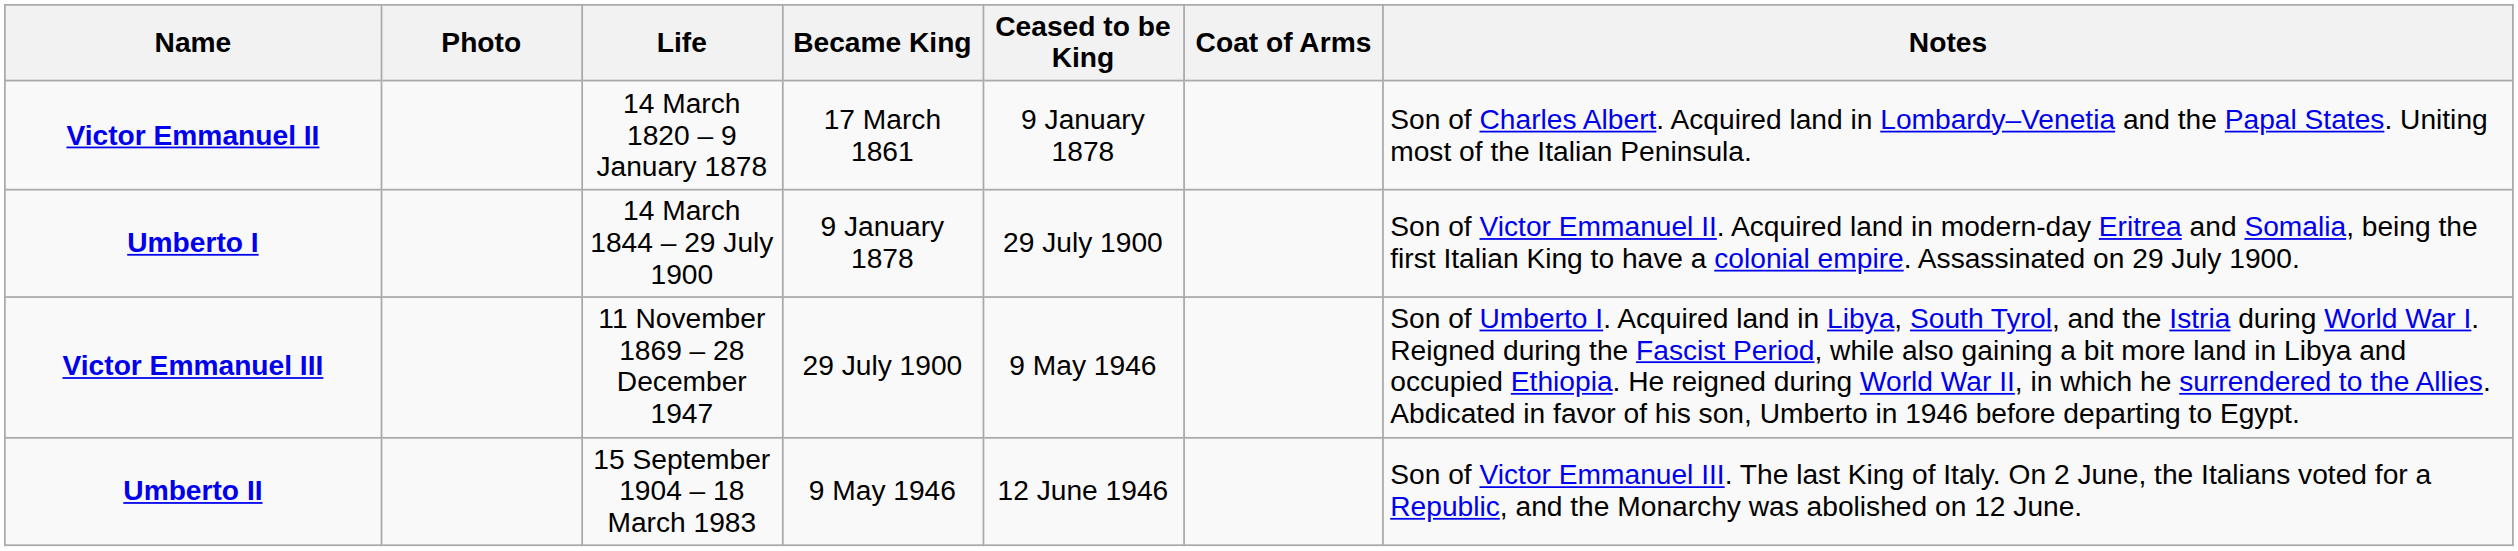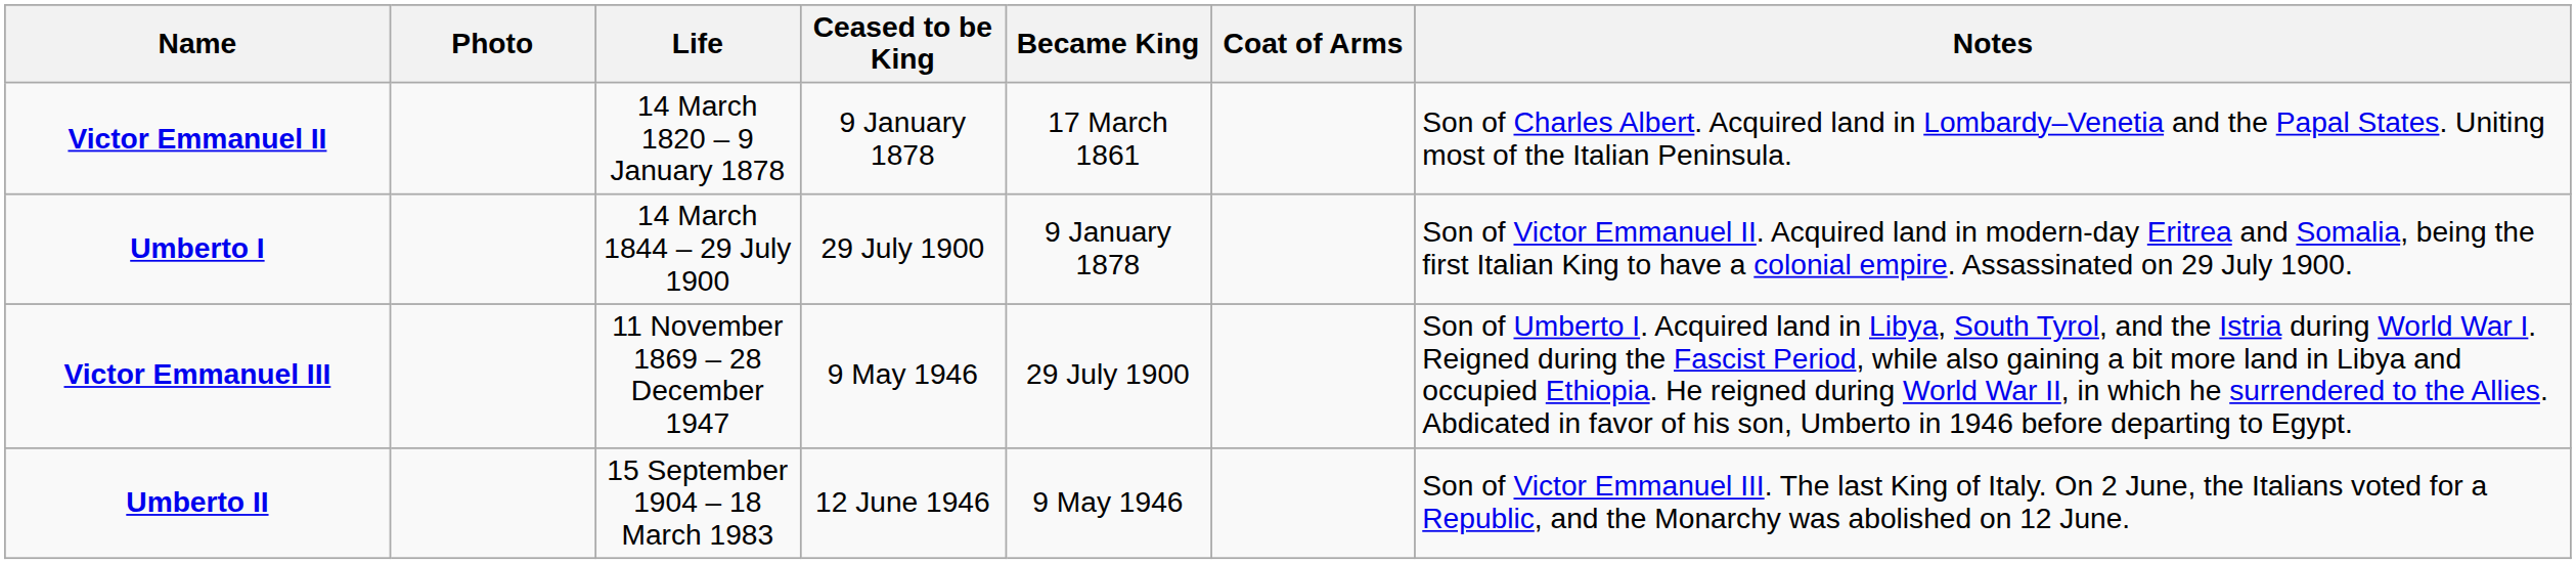 <table width=90% class="wikitable">
 <tr>
 <th width="15%">Name</th>
 <th width="8%">Photo</th>
 <th width="8%">Life</th>
+<th width="8%">Ceased to be King</th>
 <th width="8%">Became King</th>
-<th width="8%">Ceased to be King</th>
 <th width="8%">Coat of Arms</th>
 <th>Notes</th>
 </tr>
 <tr>
 <td align="center"><a href='#'><strong>Victor Emmanuel II</strong></a></td>
 <td></td>
 <td align="center">14 March 1820 – 9 January 1878</td>
+<td align="center">9 January 1878</td>
 <td align="center">17 March 1861</td>
-<td align="center">9 January 1878</td>
 <td></td>
 <td>Son of <a href='#'>Charles Albert</a>. Acquired land in <a href='#'>Lombardy–Venetia</a> and the <a href='#'>Papal States</a>. Uniting most of the Italian Peninsula.</td>
 </tr>
 <tr>
 <td align="center"><a href='#'><strong>Umberto I</strong></a></td>
 <td></td>
 <td align="center">14 March 1844 – 29 July 1900</td>
+<td align="center">29 July 1900</td>
 <td align="center">9 January 1878</td>
-<td align="center">29 July 1900</td>
 <td></td>
 <td>Son of <a href='#'>Victor Emmanuel II</a>. Acquired land in modern-day <a href='#'>Eritrea</a> and <a href='#'>Somalia</a>, being the first Italian King to have a <a href='#'>colonial empire</a>. Assassinated on 29 July 1900.</td>
 </tr>
 <tr>
 <td align="center"><a href='#'><strong>Victor Emmanuel III</strong></a></td>
 <td></td>
 <td align="center">11 November 1869 – 28 December 1947</td>
+<td align="center">9 May 1946</td>
 <td align="center">29 July 1900</td>
-<td align="center">9 May 1946</td>
 <td></td>
 <td>Son of <a href='#'>Umberto I</a>. Acquired land in <a href='#'>Libya</a>, <a href='#'>South Tyrol</a>, and the <a href='#'>Istria</a> during <a href='#'>World War I</a>. Reigned during the <a href='#'>Fascist Period</a>, while also gaining a bit more land in Libya and occupied <a href='#'>Ethiopia</a>. He reigned during <a href='#'>World War II</a>, in which he <a href='#'>surrendered to the Allies</a>. Abdicated in favor of his son, Umberto in 1946 before departing to Egypt.</td>
 </tr>
 <tr>
 <td align="center"><a href='#'><strong>Umberto II</strong></a></td>
 <td></td>
 <td align="center">15 September 1904 – 18 March 1983</td>
+<td align="center">12 June 1946</td>
 <td align="center">9 May 1946</td>
-<td align="center">12 June 1946</td>
 <td></td>
 <td>Son of <a href='#'>Victor Emmanuel III</a>. The last King of Italy. On 2 June, the Italians voted for a <a href='#'>Republic</a>, and the Monarchy was abolished on 12 June.</td>
 </tr>
 </table>
